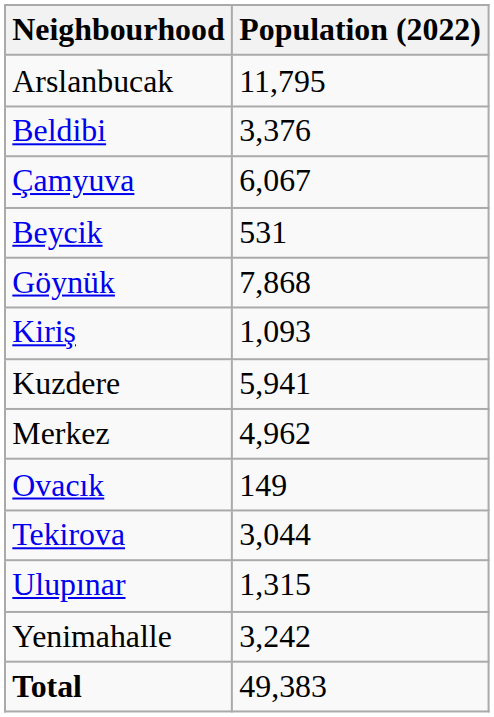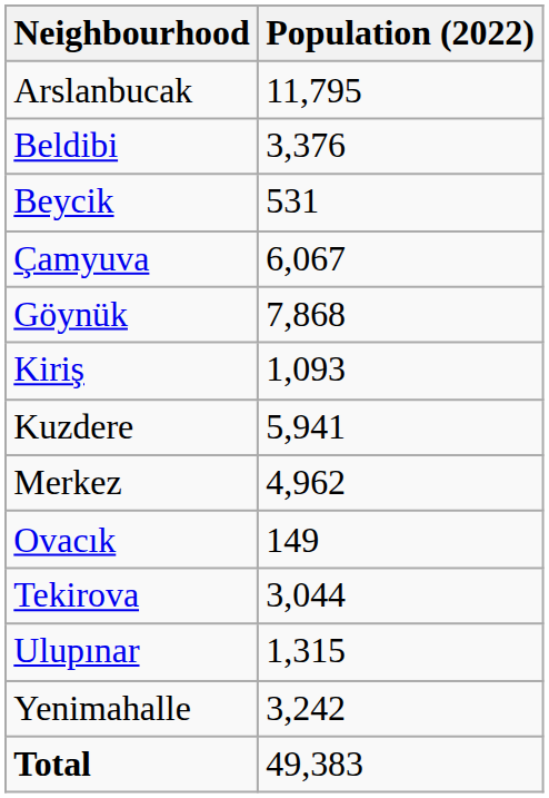 <table class="wikitable sortable">
 <tr>
 <th>Neighbourhood</th>
 <th>Population (2022)</th>
 </tr>
 <tr>
 <td>Arslanbucak</td>
 <td>11,795</td>
 </tr>
 <tr>
 <td><a href='#'>Beldibi</a></td>
 <td>3,376</td>
 </tr>
 <tr>
+<td><a href='#'>Beycik</a></td>
+<td>531</td>
+</tr>
+<tr>
 <td><a href='#'>Çamyuva</a></td>
 <td>6,067</td>
-</tr>
-<tr>
-<td><a href='#'>Beycik</a></td>
-<td>531</td>
 </tr>
 <tr>
 <td><a href='#'>Göynük</a></td>
 <td>7,868</td>
 </tr>
 <tr>
 <td><a href='#'>Kiriş</a></td>
 <td>1,093</td>
 </tr>
 <tr>
 <td>Kuzdere</td>
 <td>5,941</td>
 </tr>
 <tr>
 <td>Merkez</td>
 <td>4,962</td>
 </tr>
 <tr>
 <td><a href='#'>Ovacık</a></td>
 <td>149</td>
 </tr>
 <tr>
 <td><a href='#'>Tekirova</a></td>
 <td>3,044</td>
 </tr>
 <tr>
 <td><a href='#'>Ulupınar</a></td>
 <td>1,315</td>
 </tr>
 <tr>
 <td>Yenimahalle</td>
 <td>3,242</td>
 </tr>
 <tr>
 <td><strong>Total</strong></td>
 <td>49,383</td>
 </tr>
 </table>
